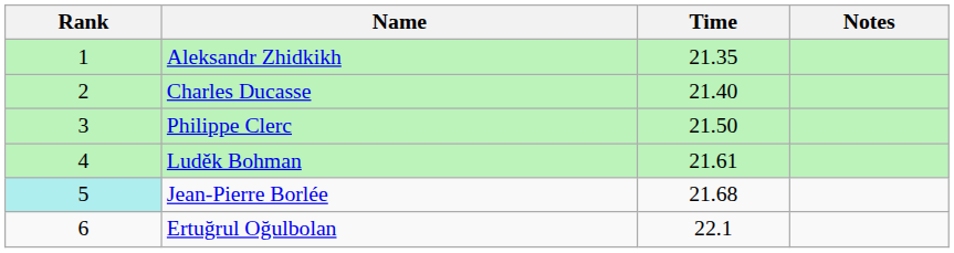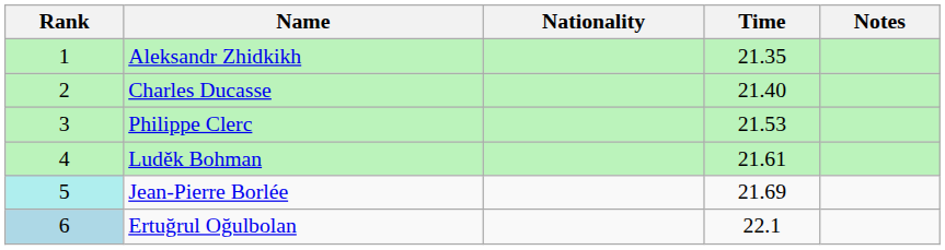 <table class="wikitable sortable" style="text-align:center;width: 55%">
 <tr>
 <th>Rank</th>
 <th>Name</th>
+<th>Nationality</th>
 <th>Time</th>
 <th>Notes</th>
 </tr>
 <tr bgcolor=bbf3bb>
 <td>1</td>
 <td align=left><a href='#'>Aleksandr Zhidkikh</a></td>
+<td align=left></td>
 <td>21.35</td>
 <td></td>
 </tr>
 <tr bgcolor=bbf3bb>
 <td>2</td>
 <td align=left><a href='#'>Charles Ducasse</a></td>
+<td align=left></td>
 <td>21.40</td>
 <td></td>
 </tr>
 <tr bgcolor=bbf3bb>
 <td>3</td>
 <td align=left><a href='#'>Philippe Clerc</a></td>
-<td>21.50</td>
+<td align=left></td>
+<td>21.53</td>
 <td></td>
 </tr>
 <tr bgcolor=bbf3bb>
 <td>4</td>
 <td align=left><a href='#'>Luděk Bohman</a></td>
+<td align=left></td>
 <td>21.61</td>
 <td></td>
 </tr>
 <tr>
 <td style="background: paleturquoise;">5</td>
 <td align=left><a href='#'>Jean-Pierre Borlée</a></td>
-<td>21.68</td>
+<td align=left></td>
+<td>21.69</td>
 <td></td>
 </tr>
 <tr>
-<td>6</td>
+<td style="background: lightblue;">6</td>
 <td align=left><a href='#'>Ertuğrul Oğulbolan</a></td>
+<td align=left></td>
 <td>22.1</td>
 <td></td>
 </tr>
 </table>
